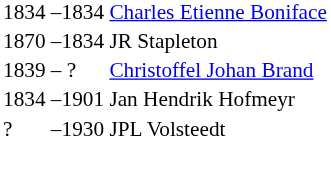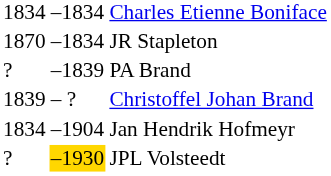 <table>
 <tr>
 <td>1834</td>
 <td>–1834</td>
 <td><a href='#'>Charles Etienne Boniface</a></td>
 </tr>
 <tr>
 <td>1870</td>
 <td>–1834</td>
 <td>JR Stapleton</td>
 </tr>
 <tr>
+<td>?</td>
+<td>–1839</td>
+<td>PA Brand</td>
+</tr>
+<tr>
 <td>1839</td>
 <td>– ?</td>
 <td><a href='#'>Christoffel Johan Brand</a></td>
 </tr>
 <tr>
 <td>1834</td>
-<td>–1901</td>
+<td>–1904</td>
 <td>Jan Hendrik Hofmeyr</td>
 </tr>
 <tr>
 <td>?</td>
-<td>–1930</td>
+<td style="background: gold;">–1930</td>
 <td>JPL Volsteedt</td>
 </tr>
 </table>
